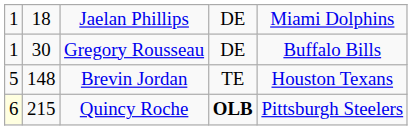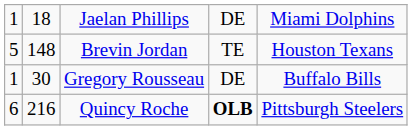 <table class="wikitable" style="text-align:center">
 <tr>
 <td>1</td>
 <td>18</td>
 <td><a href='#'>Jaelan Phillips</a></td>
 <td>DE</td>
 <td><a href='#'>Miami Dolphins</a></td>
 </tr>
 <tr>
+<td>5</td>
+<td>148</td>
+<td><a href='#'>Brevin Jordan</a></td>
+<td>TE</td>
+<td><a href='#'>Houston Texans</a></td>
+</tr>
+<tr>
 <td>1</td>
 <td>30</td>
 <td><a href='#'>Gregory Rousseau</a></td>
 <td>DE</td>
 <td><a href='#'>Buffalo Bills</a></td>
 </tr>
 <tr>
-<td>5</td>
-<td>148</td>
-<td><a href='#'>Brevin Jordan</a></td>
-<td>TE</td>
-<td><a href='#'>Houston Texans</a></td>
-</tr>
-<tr>
-<td style="background: lightyellow;">6</td>
-<td>215</td>
+<td>6</td>
+<td>216</td>
 <td><a href='#'>Quincy Roche</a></td>
 <td><strong>OLB</strong></td>
 <td><a href='#'>Pittsburgh Steelers</a></td>
 </tr>
 </table>
